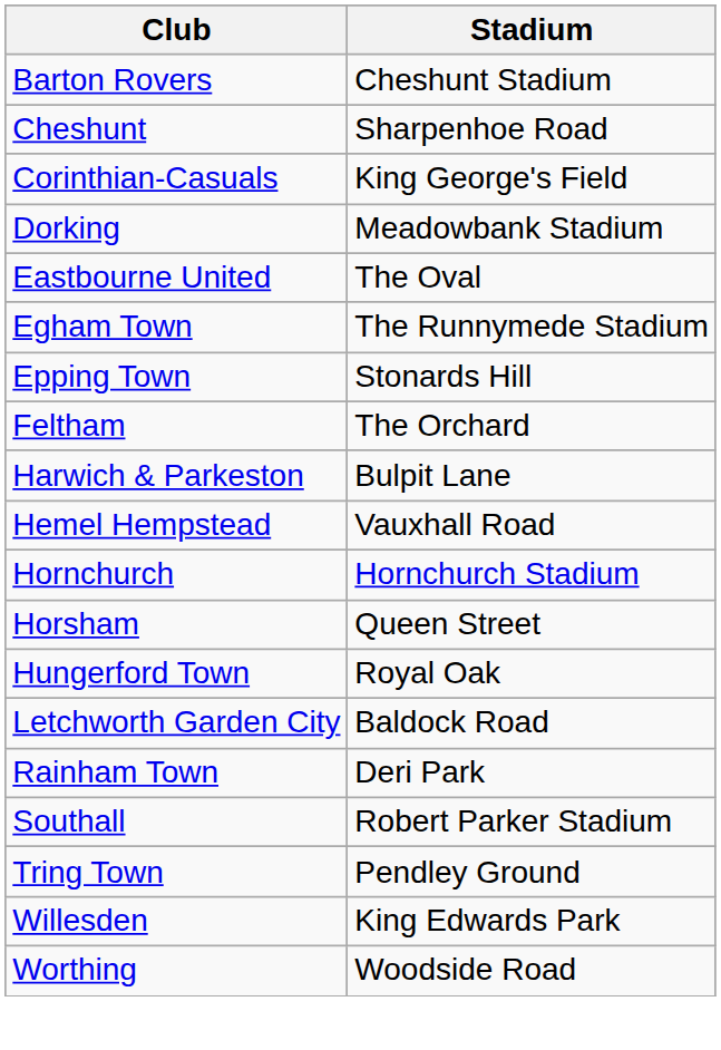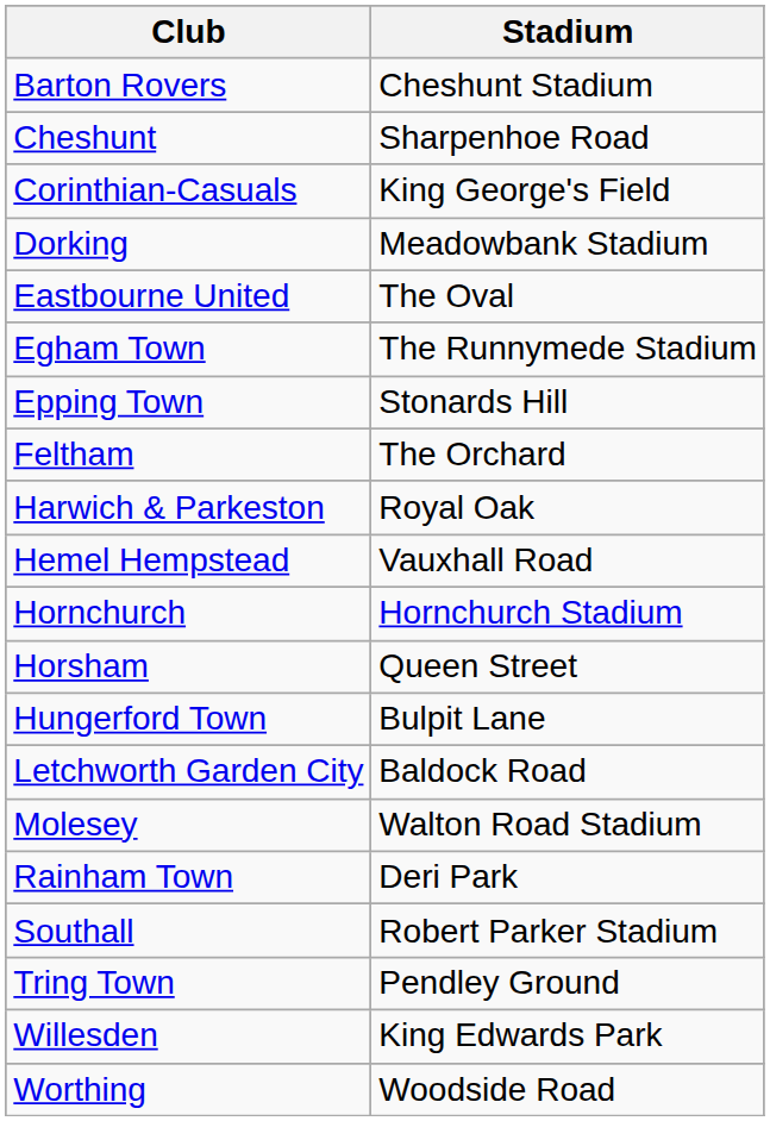 <table class="wikitable sortable">
 <tr>
 <th>Club</th>
 <th>Stadium</th>
 </tr>
 <tr>
 <td><a href='#'>Barton Rovers</a></td>
 <td>Cheshunt Stadium</td>
 </tr>
 <tr>
 <td><a href='#'>Cheshunt</a></td>
 <td>Sharpenhoe Road</td>
 </tr>
 <tr>
 <td><a href='#'>Corinthian-Casuals</a></td>
 <td>King George's Field</td>
 </tr>
 <tr>
 <td><a href='#'>Dorking</a></td>
 <td>Meadowbank Stadium</td>
 </tr>
 <tr>
 <td><a href='#'>Eastbourne United</a></td>
 <td>The Oval</td>
 </tr>
 <tr>
 <td><a href='#'>Egham Town</a></td>
 <td>The Runnymede Stadium</td>
 </tr>
 <tr>
 <td><a href='#'>Epping Town</a></td>
 <td>Stonards Hill</td>
 </tr>
 <tr>
 <td><a href='#'>Feltham</a></td>
 <td>The Orchard</td>
 </tr>
 <tr>
 <td><a href='#'>Harwich & Parkeston</a></td>
-<td>Bulpit Lane</td>
+<td>Royal Oak</td>
 </tr>
 <tr>
 <td><a href='#'>Hemel Hempstead</a></td>
 <td>Vauxhall Road</td>
 </tr>
 <tr>
 <td><a href='#'>Hornchurch</a></td>
 <td><a href='#'>Hornchurch Stadium</a></td>
 </tr>
 <tr>
 <td><a href='#'>Horsham</a></td>
 <td>Queen Street</td>
 </tr>
 <tr>
 <td><a href='#'>Hungerford Town</a></td>
-<td>Royal Oak</td>
+<td>Bulpit Lane</td>
 </tr>
 <tr>
 <td><a href='#'>Letchworth Garden City</a></td>
 <td>Baldock Road</td>
+</tr>
+<tr>
+<td><a href='#'>Molesey</a></td>
+<td>Walton Road Stadium</td>
 </tr>
 <tr>
 <td><a href='#'>Rainham Town</a></td>
 <td>Deri Park</td>
 </tr>
 <tr>
 <td><a href='#'>Southall</a></td>
 <td>Robert Parker Stadium</td>
 </tr>
 <tr>
 <td><a href='#'>Tring Town</a></td>
 <td>Pendley Ground</td>
 </tr>
 <tr>
 <td><a href='#'>Willesden</a></td>
 <td>King Edwards Park</td>
 </tr>
 <tr>
 <td><a href='#'>Worthing</a></td>
 <td>Woodside Road</td>
 </tr>
 </table>
